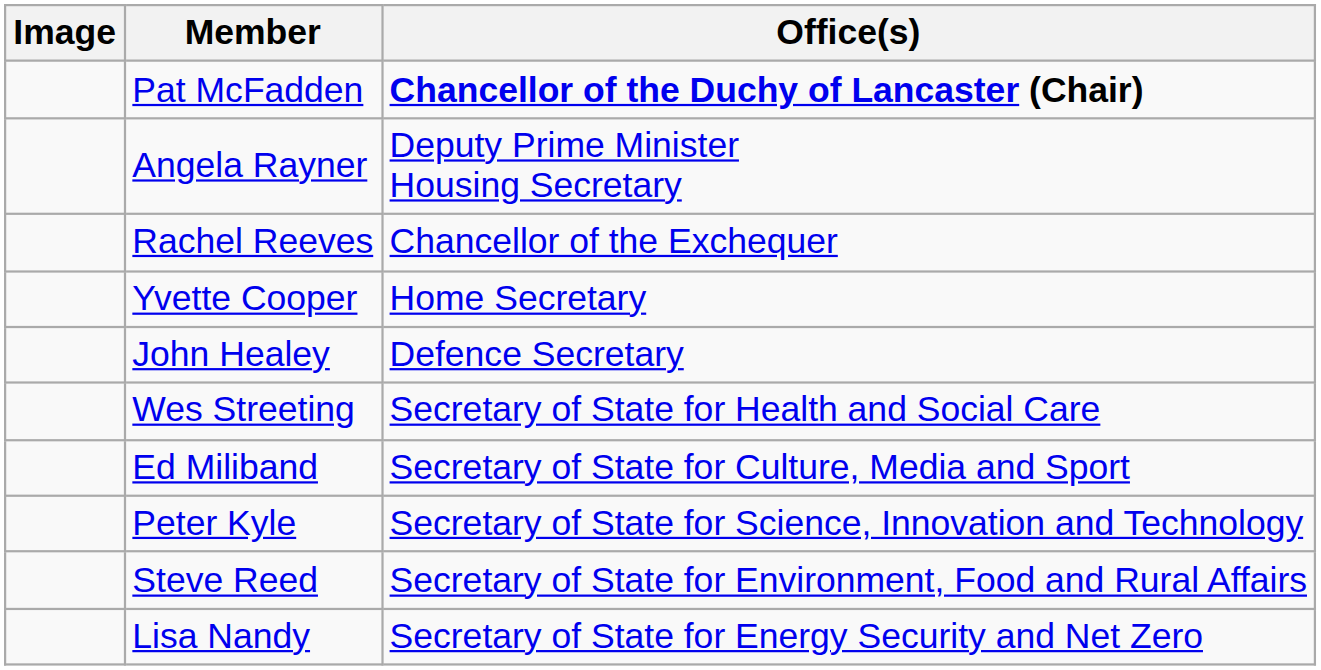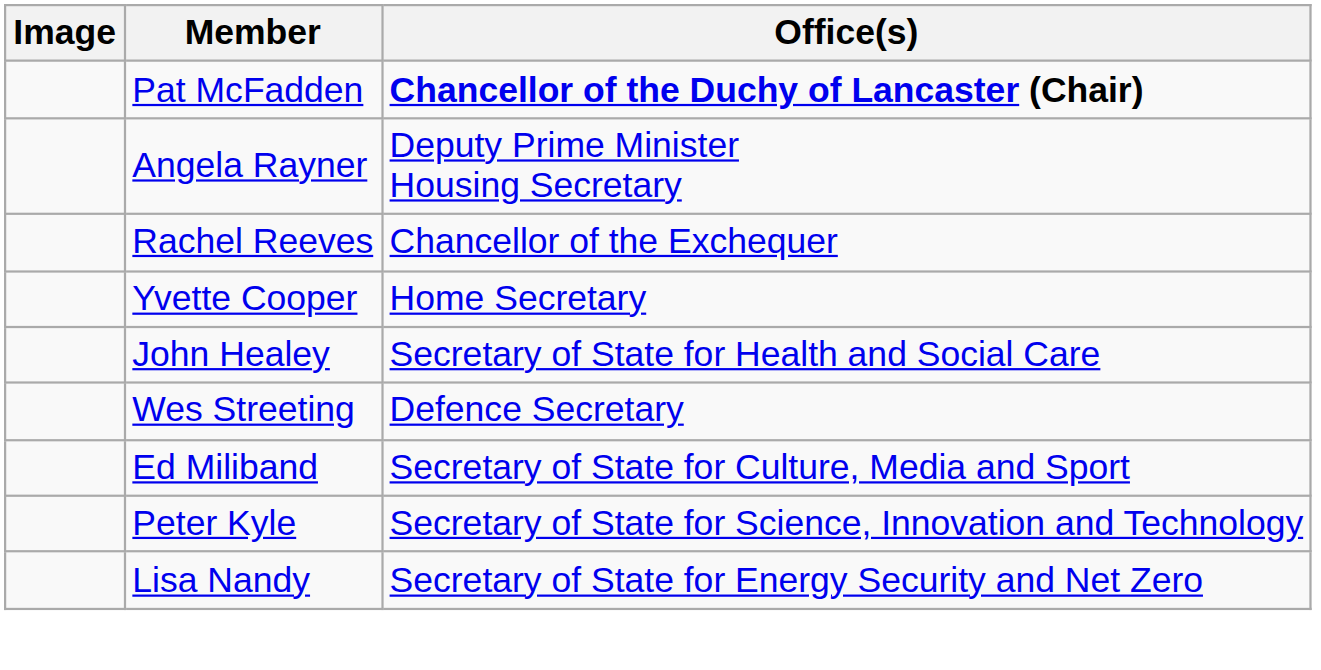 <table class="wikitable">
 <tr>
 <th>Image</th>
 <th>Member</th>
 <th>Office(s)</th>
 </tr>
 <tr>
 <td></td>
 <td><a href='#'>Pat McFadden</a></td>
 <td><strong><a href='#'>Chancellor of the Duchy of Lancaster</a> (Chair)</strong></td>
 </tr>
 <tr>
 <td></td>
 <td><a href='#'>Angela Rayner</a></td>
 <td><a href='#'>Deputy Prime Minister</a><br><a href='#'>Housing Secretary</a></td>
 </tr>
 <tr>
 <td></td>
 <td><a href='#'>Rachel Reeves</a></td>
 <td><a href='#'>Chancellor of the Exchequer</a></td>
 </tr>
 <tr>
 <td></td>
 <td><a href='#'>Yvette Cooper</a></td>
 <td><a href='#'>Home Secretary</a></td>
 </tr>
 <tr>
 <td></td>
 <td><a href='#'>John Healey</a></td>
-<td><a href='#'>Defence Secretary</a></td>
+<td><a href='#'>Secretary of State for Health and Social Care</a></td>
 </tr>
 <tr>
 <td></td>
 <td><a href='#'>Wes Streeting</a></td>
-<td><a href='#'>Secretary of State for Health and Social Care</a></td>
+<td><a href='#'>Defence Secretary</a></td>
 </tr>
 <tr>
 <td></td>
 <td><a href='#'>Ed Miliband</a></td>
 <td><a href='#'>Secretary of State for Culture, Media and Sport</a></td>
 </tr>
 <tr>
 <td></td>
 <td><a href='#'>Peter Kyle</a></td>
 <td><a href='#'>Secretary of State for Science, Innovation and Technology</a></td>
 </tr>
 <tr>
 <td></td>
-<td><a href='#'>Steve Reed</a></td>
-<td><a href='#'>Secretary of State for Environment, Food and Rural Affairs</a></td>
-</tr>
-<tr>
-<td></td>
 <td><a href='#'>Lisa Nandy</a></td>
 <td><a href='#'>Secretary of State for Energy Security and Net Zero</a></td>
 </tr>
 </table>
